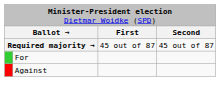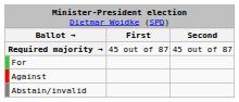 <table class="wikitable" style="text-align:center; font-size:98%;">
 <tr>
 <td colspan=4 align="center" bgcolor="#C0C0C0"><strong>Minister-President election</strong><br><a href='#'>Dietmar Woidke</a> (<a href='#'>SPD</a>)</td>
 </tr>
 <tr>
 <th colspan=2 style="width:150px;">Ballot →</th>
 <th>First</th>
 <th>Second</th>
 </tr>
 <tr>
 <th colspan=2>Required majority →</th>
 <td>45 out of 87 </td>
 <td>45 out of 87 </td>
 </tr>
 <tr>
 <td bgcolor=limegreen></td>
 <td style="text-align:left;">For</td>
 <td></td>
 <td></td>
 </tr>
 <tr>
 <td bgcolor=red></td>
 <td style="text-align:left;">Against</td>
 <td></td>
 <td></td>
 </tr>
+<tr>
+<td style="background:gray;"></td>
+<td style="text-align:left;">Abstain/invalid</td>
+<td></td>
+<td></td>
+</tr>
 </table>
